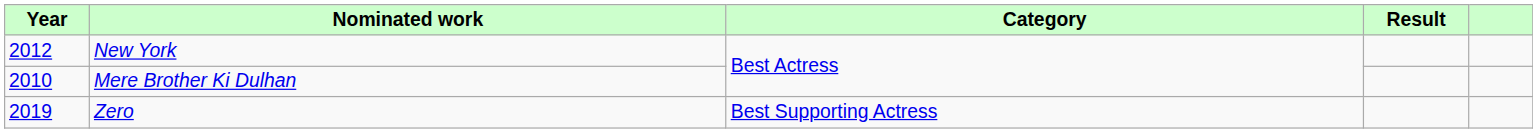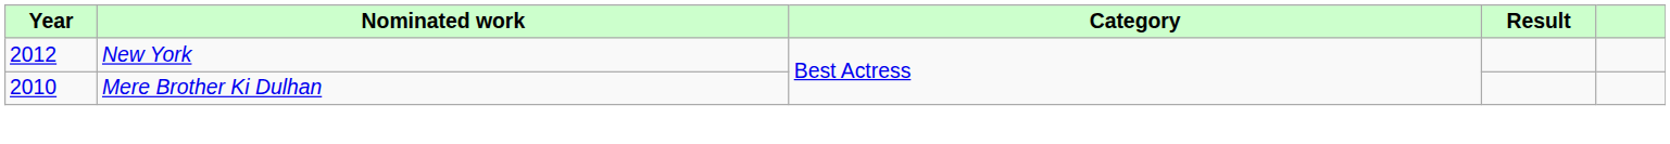 <table class="wikitable" style="width:100%;">
 <tr style="background:#cfc; text-align:center;">
 <td scope="col" style="width:4%;"><strong>Year</strong></td>
 <td scope="col" style="width:30%;"><strong>Nominated work</strong></td>
 <td scope="col" style="width:30%;"><strong>Category</strong></td>
 <td scope="col" style="width:5%;"><strong>Result</strong></td>
 <td scope="col" style="width:3%;"><strong></strong></td>
 </tr>
 <tr>
 <td><a href='#'>2012</a></td>
 <td><em><a href='#'>New York</a></em></td>
 <td rowspan="2"><a href='#'>Best Actress</a></td>
 <td></td>
 <td style="text-align:center;"></td>
 </tr>
 <tr>
 <td><a href='#'>2010</a></td>
 <td><em><a href='#'>Mere Brother Ki Dulhan</a></em></td>
 <td></td>
 <td style="text-align:center;"></td>
 </tr>
-<tr>
-<td><a href='#'>2019</a></td>
-<td><em><a href='#'>Zero</a></em></td>
-<td><a href='#'>Best Supporting Actress</a></td>
-<td></td>
-<td style="text-align:center;"></td>
-</tr>
 </table>
